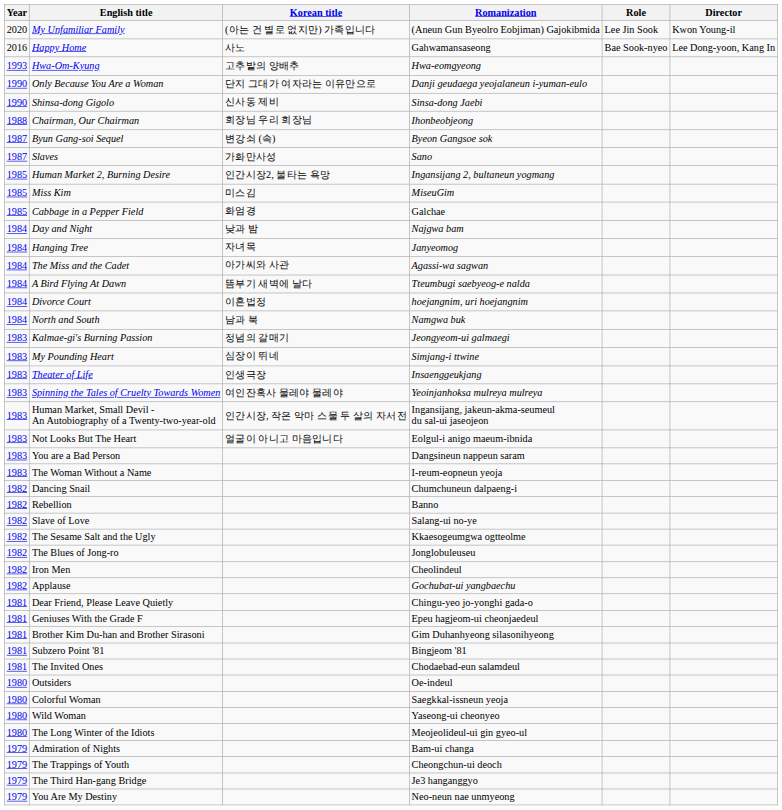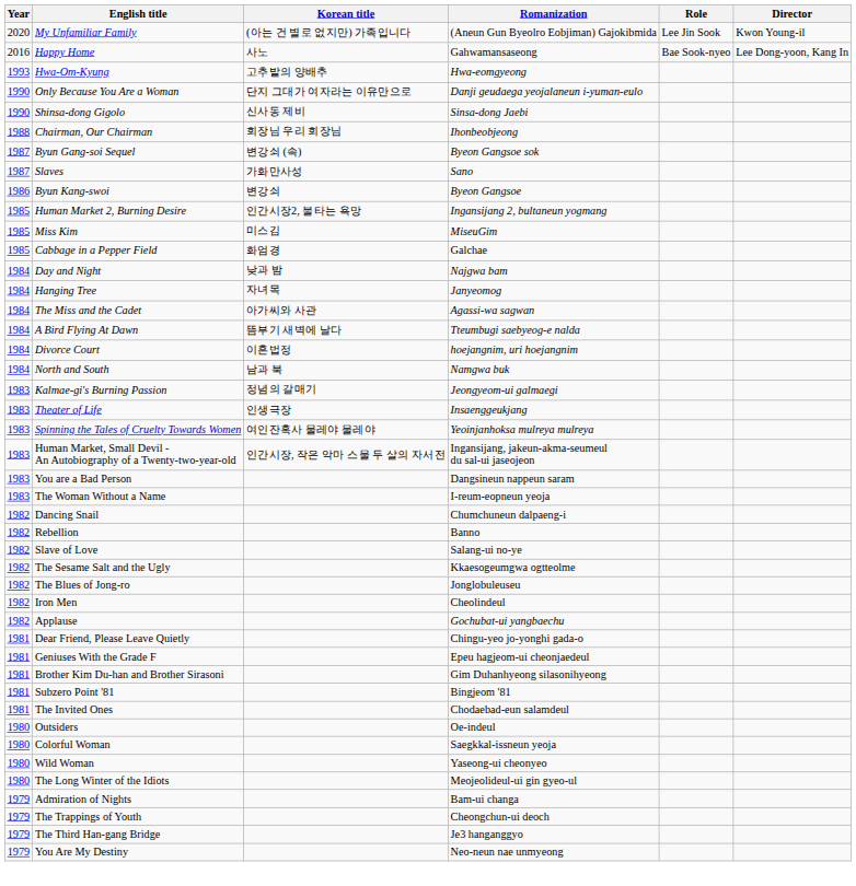 <table class="wikitable">
 <tr>
 <th>Year</th>
 <th>English title</th>
 <th><a href='#'>Korean title</a></th>
 <th><a href='#'>Romanization</a></th>
 <th>Role</th>
 <th>Director</th>
 </tr>
 <tr>
 <td>2020</td>
 <td><em><a href='#'>My Unfamiliar Family</a></em></td>
 <td>(아는 건 별로 없지만) 가족입니다</td>
 <td>(Aneun Gun Byeolro Eobjiman) Gajokibmida</td>
 <td>Lee Jin Sook</td>
 <td>Kwon Young-il</td>
 </tr>
 <tr>
 <td>2016</td>
 <td><em><a href='#'>Happy Home</a></em></td>
 <td>사노</td>
 <td>Gahwamansaseong</td>
 <td>Bae Sook-nyeo</td>
 <td>Lee Dong-yoon, Kang In</td>
 </tr>
 <tr>
 <td><a href='#'>1993</a></td>
 <td><em><a href='#'>Hwa-Om-Kyung</a></em></td>
 <td>고추밭의 양배추</td>
 <td><em>Hwa-eomgyeong</em></td>
 <td></td>
 <td></td>
 </tr>
 <tr>
 <td><a href='#'>1990</a></td>
 <td><em>Only Because You Are a Woman</em></td>
 <td>단지 그대가 여자라는 이유만으로</td>
 <td><em>Danji geudaega yeojalaneun i-yuman-eulo</em></td>
 <td></td>
 <td></td>
 </tr>
 <tr>
 <td><a href='#'>1990</a></td>
 <td><em>Shinsa-dong Gigolo</em></td>
 <td>신사동 제비</td>
 <td><em>Sinsa-dong Jaebi</em></td>
 <td></td>
 <td></td>
 </tr>
 <tr>
 <td><a href='#'>1988</a></td>
 <td><em>Chairman, Our Chairman</em></td>
 <td>회장님 우리 회장님</td>
 <td><em>Ihonbeobjeong</em></td>
 <td></td>
 <td></td>
 </tr>
 <tr>
 <td><a href='#'>1987</a></td>
 <td><em>Byun Gang-soi Sequel</em></td>
 <td>변강쇠 (속)</td>
 <td><em>Byeon Gangsoe sok</em></td>
 <td></td>
 <td></td>
 </tr>
 <tr>
 <td><a href='#'>1987</a></td>
 <td><em>Slaves</em></td>
 <td>가화만사성</td>
 <td><em>Sano</em></td>
+<td></td>
+<td></td>
+</tr>
+<tr>
+<td><a href='#'>1986</a></td>
+<td><em>Byun Kang-swoi</em></td>
+<td>변강쇠</td>
+<td><em>Byeon Gangsoe</em></td>
 <td></td>
 <td></td>
 </tr>
 <tr>
 <td><a href='#'>1985</a></td>
 <td><em>Human Market 2, Burning Desire</em></td>
 <td>인간시장2, 불타는 욕망</td>
 <td><em>Ingansijang 2, bultaneun yogmang</em></td>
 <td></td>
 <td></td>
 </tr>
 <tr>
 <td><a href='#'>1985</a></td>
 <td><em>Miss Kim</em></td>
 <td>미스김</td>
 <td><em>MiseuGim</em></td>
 <td></td>
 <td></td>
 </tr>
 <tr>
 <td><a href='#'>1985</a></td>
 <td><em>Cabbage in a Pepper Field</em></td>
 <td>화엄경</td>
 <td></em>Galchae<em></td>
 <td></td>
 <td></td>
 </tr>
 <tr>
 <td><a href='#'>1984</a></td>
 <td><em>Day and Night</em></td>
 <td>낮과 밤</td>
 <td><em>Najgwa bam</em></td>
 <td></td>
 <td></td>
 </tr>
 <tr>
 <td><a href='#'>1984</a></td>
 <td><em>Hanging Tree</em></td>
 <td>자녀목</td>
 <td><em>Janyeomog</em></td>
 <td></td>
 <td></td>
 </tr>
 <tr>
 <td><a href='#'>1984</a></td>
 <td><em>The Miss and the Cadet</em></td>
 <td>아가씨와 사관</td>
 <td><em>Agassi-wa sagwan</em></td>
 <td></td>
 <td></td>
 </tr>
 <tr>
 <td><a href='#'>1984</a></td>
 <td><em>A Bird Flying At Dawn</em></td>
 <td>뜸부기 새벽에 날다</td>
 <td><em>Tteumbugi saebyeog-e nalda</em></td>
 <td></td>
 <td></td>
 </tr>
 <tr>
 <td><a href='#'>1984</a></td>
 <td><em>Divorce Court</em></td>
 <td>이혼법정</td>
 <td><em>hoejangnim, uri hoejangnim</em></td>
 <td></td>
 <td></td>
 </tr>
 <tr>
 <td><a href='#'>1984</a></td>
 <td><em>North and South</em></td>
 <td>남과 북</td>
 <td><em>Namgwa buk</em></td>
 <td></td>
 <td></td>
 </tr>
 <tr>
 <td><a href='#'>1983</a></td>
 <td><em>Kalmae-gi's Burning Passion</em></td>
 <td>정념의 갈매기</td>
 <td><em>Jeongyeom-ui galmaegi</em></td>
 <td></td>
 <td></td>
 </tr>
 <tr>
 <td><a href='#'>1983</a></td>
-<td><em>My Pounding Heart</em></td>
-<td>심장이 뛰네</td>
-<td><em>Simjang-i ttwine</em></td>
-<td></td>
-<td></td>
-</tr>
-<tr>
-<td><a href='#'>1983</a></td>
 <td><em><a href='#'>Theater of Life</a></em></td>
 <td>인생극장</td>
 <td><em>Insaenggeukjang</em></td>
 <td></td>
 <td></td>
 </tr>
 <tr>
 <td><a href='#'>1983</a></td>
 <td><em><a href='#'>Spinning the Tales of Cruelty Towards Women</a></em></td>
 <td>여인잔혹사 물레야 물레야</td>
 <td><em>Yeoinjanhoksa mulreya mulreya</em></td>
 <td></td>
 <td></td>
 </tr>
 <tr>
 <td><a href='#'>1983</a></td>
 <td>Human Market, Small Devil -<br> An Autobiography of a Twenty-two-year-old<em></td>
 <td>인간시장, 작은 악마 스물 두 살의 자서전</td>
 <td></em>Ingansijang, jakeun-akma-seumeul<br> du sal-ui jaseojeon<em></td>
-<td></td>
-<td></td>
-</tr>
-<tr>
-<td><a href='#'>1983</a></td>
-<td></em>Not Looks But The Heart<em></td>
-<td>얼굴이 아니고 마음입니다</td>
-<td></em>Eolgul-i anigo maeum-ibnida<em></td>
 <td></td>
 <td></td>
 </tr>
 <tr>
 <td><a href='#'>1983</a></td>
 <td></em>You are a Bad Person<em></td>
 <td></td>
 <td></em>Dangsineun nappeun saram<em></td>
 <td></td>
 <td></td>
 </tr>
 <tr>
 <td><a href='#'>1983</a></td>
 <td></em>The Woman Without a Name<em></td>
 <td></td>
 <td></em>I-reum-eopneun yeoja<em></td>
 <td></td>
 <td></td>
 </tr>
 <tr>
 <td><a href='#'>1982</a></td>
 <td></em>Dancing Snail<em></td>
 <td></td>
 <td></em>Chumchuneun dalpaeng-i<em></td>
 <td></td>
 <td></td>
 </tr>
 <tr>
 <td><a href='#'>1982</a></td>
 <td></em>Rebellion<em></td>
 <td></td>
 <td></em>Banno<em></td>
 <td></td>
 <td></td>
 </tr>
 <tr>
 <td><a href='#'>1982</a></td>
 <td></em>Slave of Love<em></td>
 <td></td>
 <td></em>Salang-ui no-ye<em></td>
 <td></td>
 <td></td>
 </tr>
 <tr>
 <td><a href='#'>1982</a></td>
 <td></em>The Sesame Salt and the Ugly<em></td>
 <td></td>
 <td></em>Kkaesogeumgwa ogtteolme<em></td>
 <td></td>
 <td></td>
 </tr>
 <tr>
 <td><a href='#'>1982</a></td>
 <td></em>The Blues of Jong-ro<em></td>
 <td></td>
 <td></em>Jonglobuleuseu<em></td>
 <td></td>
 <td></td>
 </tr>
 <tr>
 <td><a href='#'>1982</a></td>
 <td></em>Iron Men<em></td>
 <td></td>
 <td></em>Cheolindeul<em></td>
 <td></td>
 <td></td>
 </tr>
 <tr>
 <td><a href='#'>1982</a></td>
 <td></em>Applause<em></td>
 <td></td>
 <td><em>Gochubat-ui yangbaechu</em></td>
 <td></td>
 <td></td>
 </tr>
 <tr>
 <td><a href='#'>1981</a></td>
 <td></em>Dear Friend, Please Leave Quietly<em></td>
 <td></td>
 <td></em>Chingu-yeo jo-yonghi gada-o<em></td>
 <td></td>
 <td></td>
 </tr>
 <tr>
 <td><a href='#'>1981</a></td>
 <td></em>Geniuses With the Grade F<em></td>
 <td></td>
 <td></em>Epeu hagjeom-ui cheonjaedeul<em></td>
 <td></td>
 <td></td>
 </tr>
 <tr>
 <td><a href='#'>1981</a></td>
 <td></em>Brother Kim Du-han and Brother Sirasoni<em></td>
 <td></td>
 <td></em>Gim Duhanhyeong silasonihyeong<em></td>
 <td></td>
 <td></td>
 </tr>
 <tr>
 <td><a href='#'>1981</a></td>
 <td></em>Subzero Point '81<em></td>
 <td></td>
 <td></em>Bingjeom '81<em></td>
 <td></td>
 <td></td>
 </tr>
 <tr>
 <td><a href='#'>1981</a></td>
 <td></em>The Invited Ones<em></td>
 <td></td>
 <td></em>Chodaebad-eun salamdeul<em></td>
 <td></td>
 <td></td>
 </tr>
 <tr>
 <td><a href='#'>1980</a></td>
 <td></em>Outsiders<em></td>
 <td></td>
 <td></em>Oe-indeul<em></td>
 <td></td>
 <td></td>
 </tr>
 <tr>
 <td><a href='#'>1980</a></td>
 <td></em>Colorful Woman<em></td>
 <td></td>
 <td></em>Saegkkal-issneun yeoja<em></td>
 <td></td>
 <td></td>
 </tr>
 <tr>
 <td><a href='#'>1980</a></td>
 <td></em>Wild Woman<em></td>
 <td></td>
 <td></em>Yaseong-ui cheonyeo<em></td>
 <td></td>
 <td></td>
 </tr>
 <tr>
 <td><a href='#'>1980</a></td>
 <td></em>The Long Winter of the Idiots<em></td>
 <td></td>
 <td></em>Meojeolideul-ui gin gyeo-ul<em></td>
 <td></td>
 <td></td>
 </tr>
 <tr>
 <td><a href='#'>1979</a></td>
 <td></em>Admiration of Nights<em></td>
 <td></td>
 <td></em>Bam-ui changa<em></td>
 <td></td>
 <td></td>
 </tr>
 <tr>
 <td><a href='#'>1979</a></td>
 <td></em>The Trappings of Youth<em></td>
 <td></td>
 <td></em>Cheongchun-ui deoch<em></td>
 <td></td>
 <td></td>
 </tr>
 <tr>
 <td><a href='#'>1979</a></td>
 <td></em>The Third Han-gang Bridge<em></td>
 <td></td>
 <td></em>Je3 hanganggyo<em></td>
 <td></td>
 <td></td>
 </tr>
 <tr>
 <td><a href='#'>1979</a></td>
 <td></em>You Are My Destiny<em></td>
 <td></td>
 <td></em>Neo-neun nae unmyeong<em></td>
 <td></td>
 <td></td>
 </tr>
 </table>
